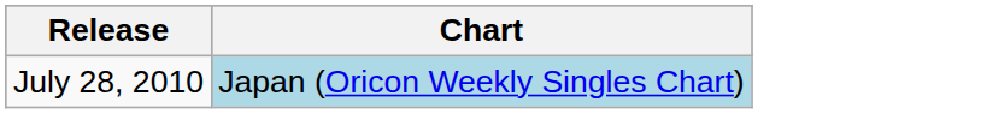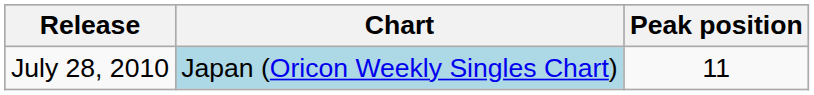 <table class="wikitable">
 <tr>
 <th align="left">Release</th>
 <th align="left">Chart</th>
+<th align="left">Peak position</th>
 </tr>
 <tr>
 <td align="left">July 28, 2010</td>
 <td align="left" style="background: lightblue;">Japan (<a href='#'>Oricon Weekly Singles Chart</a>)</td>
+<td align="center">11</td>
 </tr>
 </table>
